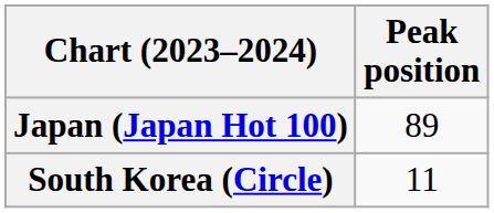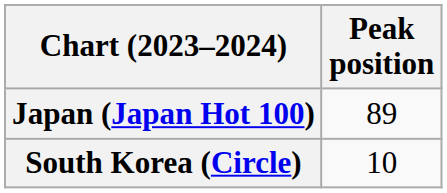 <table class="wikitable plainrowheaders sortable" style="text-align:center">
 <tr>
 <th scope="col">Chart (2023–2024)</th>
 <th scope="col">Peak<br>position</th>
 </tr>
 <tr>
 <th scope="row">Japan (<a href='#'>Japan Hot 100</a>)</th>
 <td>89</td>
 </tr>
 <tr>
 <th scope="row">South Korea (<a href='#'>Circle</a>)</th>
-<td>11</td>
+<td>10</td>
 </tr>
 </table>
